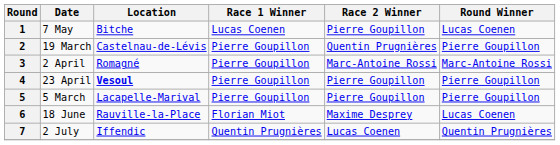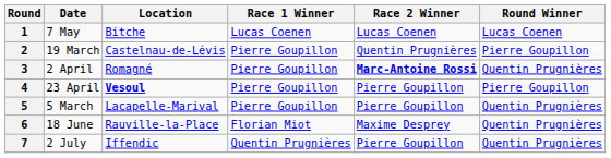 <table class="wikitable" style="font-size: 85%;">
 <tr>
 <th>Round</th>
 <th>Date</th>
 <th>Location</th>
 <th>Race 1 Winner</th>
 <th>Race 2 Winner</th>
 <th>Round Winner</th>
 </tr>
 <tr>
 <th>1</th>
 <td>7 May</td>
 <td> <a href='#'>Bitche</a></td>
 <td> <a href='#'>Lucas Coenen</a></td>
-<td> <a href='#'>Pierre Goupillon</a></td>
+<td> <a href='#'>Lucas Coenen</a></td>
 <td> <a href='#'>Lucas Coenen</a></td>
 </tr>
 <tr>
 <th>2</th>
 <td>19 March</td>
 <td> <a href='#'>Castelnau-de-Lévis</a></td>
 <td> <a href='#'>Pierre Goupillon</a></td>
 <td> <a href='#'>Quentin Prugnières</a></td>
 <td> <a href='#'>Pierre Goupillon</a></td>
 </tr>
 <tr>
 <th>3</th>
 <td>2 April</td>
 <td> <a href='#'>Romagné</a></td>
 <td> <a href='#'>Pierre Goupillon</a></td>
-<td> <a href='#'>Marc-Antoine Rossi</a></td>
-<td> <a href='#'>Marc-Antoine Rossi</a></td>
+<td><strong> <a href='#'>Marc-Antoine Rossi</a></strong></td>
+<td> <a href='#'>Quentin Prugnières</a></td>
 </tr>
 <tr>
 <th>4</th>
 <td>23 April</td>
 <td><strong> <a href='#'>Vesoul</a></strong></td>
 <td> <a href='#'>Pierre Goupillon</a></td>
 <td> <a href='#'>Pierre Goupillon</a></td>
 <td> <a href='#'>Pierre Goupillon</a></td>
 </tr>
 <tr>
 <th>5</th>
 <td>5 March</td>
 <td> <a href='#'>Lacapelle-Marival</a></td>
 <td> <a href='#'>Pierre Goupillon</a></td>
 <td> <a href='#'>Pierre Goupillon</a></td>
-<td> <a href='#'>Pierre Goupillon</a></td>
+<td> <a href='#'>Quentin Prugnières</a></td>
 </tr>
 <tr>
 <th>6</th>
 <td>18 June</td>
 <td> <a href='#'>Rauville-la-Place</a></td>
 <td> <a href='#'>Florian Miot</a></td>
 <td> <a href='#'>Maxime Desprey</a></td>
-<td> <a href='#'>Lucas Coenen</a></td>
+<td> <a href='#'>Quentin Prugnières</a></td>
 </tr>
 <tr>
 <th>7</th>
 <td>2 July</td>
 <td> <a href='#'>Iffendic</a></td>
 <td> <a href='#'>Quentin Prugnières</a></td>
-<td> <a href='#'>Lucas Coenen</a></td>
+<td> <a href='#'>Pierre Goupillon</a></td>
 <td> <a href='#'>Quentin Prugnières</a></td>
 </tr>
 <tr>
 </tr>
 </table>
